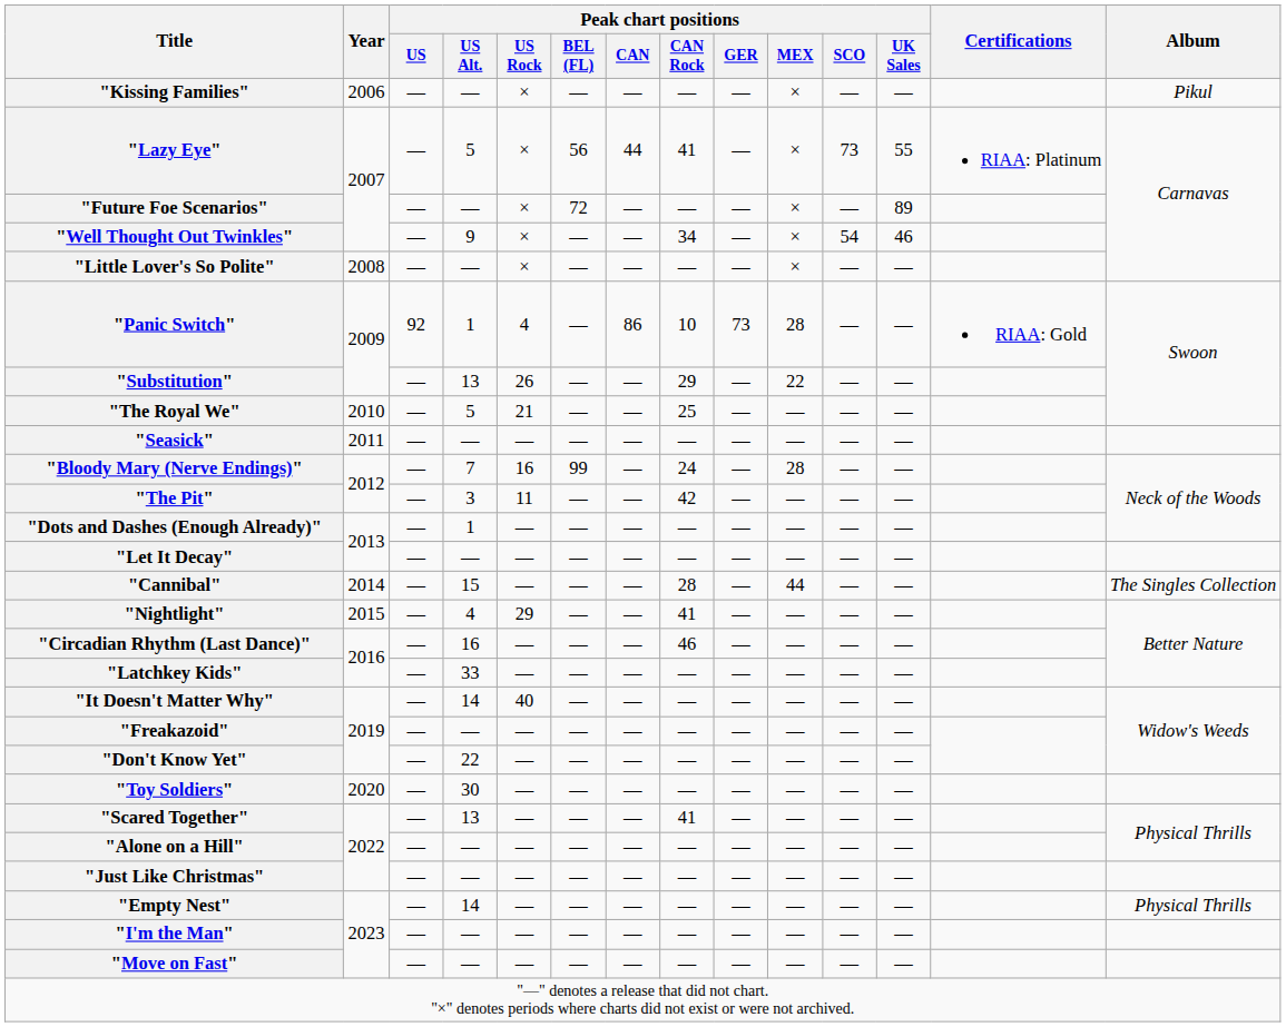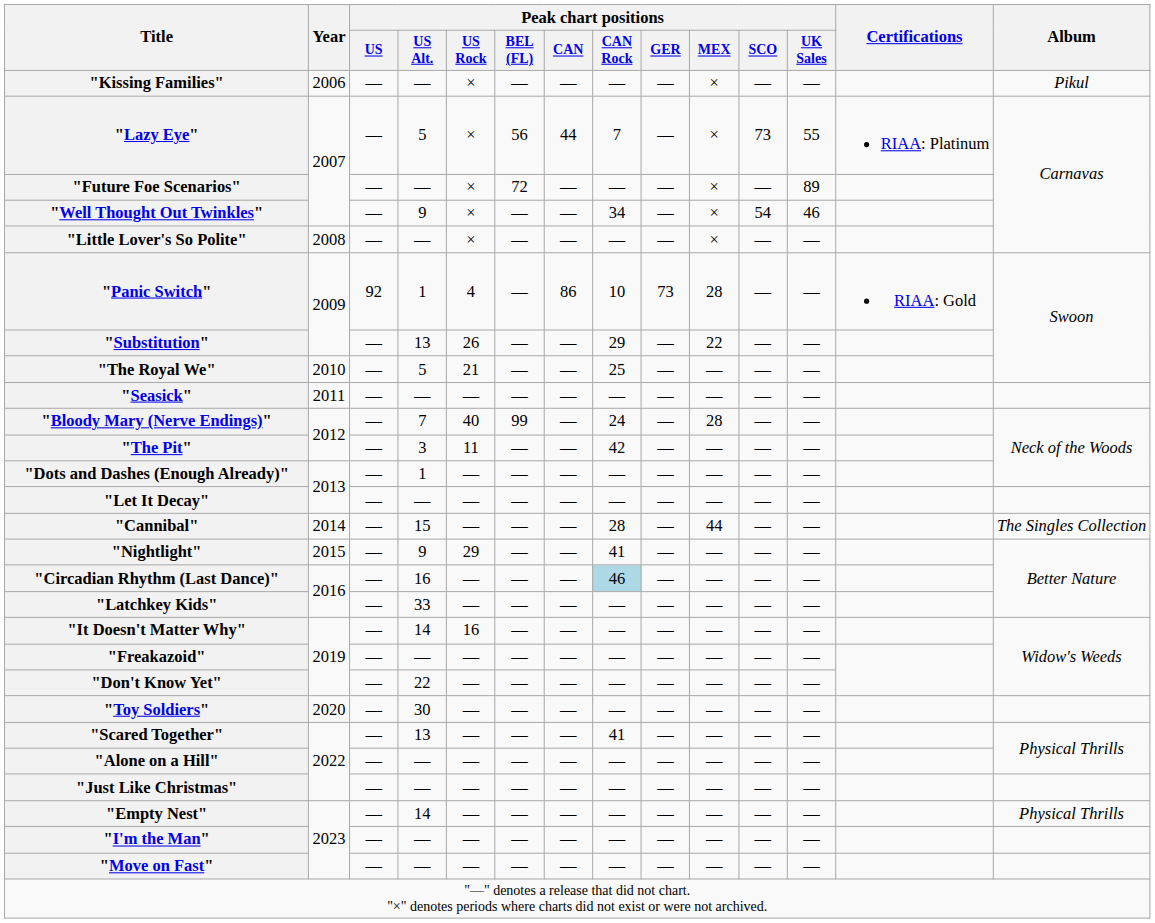 <table class="wikitable plainrowheaders" style="text-align:center;">
 <tr>
 <th scope="col" rowspan="2" style="width:18em;">Title</th>
 <th scope="col" rowspan="2">Year</th>
 <th colspan="10">Peak chart positions</th>
 <th scope="col" rowspan="2"><a href='#'>Certifications</a></th>
 <th scope="col" rowspan="2">Album</th>
 </tr>
 <tr>
 <th style="width:3em;font-size:85%"><a href='#'>US</a><br></th>
 <th style="width:3em;font-size:85%"><a href='#'>US<br>Alt.</a><br></th>
 <th style="width:3em;font-size:85%"><a href='#'>US<br>Rock</a><br></th>
 <th style="width:3em;font-size:85%"><a href='#'>BEL (FL)</a><br></th>
 <th style="width:3em;font-size:85%"><a href='#'>CAN</a><br></th>
 <th style="width:3em;font-size:85%"><a href='#'>CAN<br>Rock</a><br></th>
 <th style="width:3em;font-size:85%"><a href='#'>GER</a><br></th>
 <th style="width:3em;font-size:85%"><a href='#'>MEX</a><br></th>
 <th style="width:3em;font-size:85%"><a href='#'>SCO</a><br></th>
 <th style="width:3em;font-size:85%"><a href='#'>UK<br>Sales</a><br></th>
 </tr>
 <tr>
 <th scope="row">"Kissing Families"</th>
 <td>2006</td>
 <td>—</td>
 <td>—</td>
 <td>×</td>
 <td>—</td>
 <td>—</td>
 <td>—</td>
 <td>—</td>
 <td>×</td>
 <td>—</td>
 <td>—</td>
 <td></td>
 <td align="center"><em>Pikul</em></td>
 </tr>
 <tr>
 <th scope="row">"<a href='#'>Lazy Eye</a>"</th>
 <td rowspan="3">2007</td>
 <td style="text-align:center;">—</td>
 <td>5</td>
 <td>×</td>
 <td>56</td>
 <td>44</td>
-<td>41</td>
+<td>7</td>
 <td>—</td>
 <td>×</td>
 <td>73</td>
 <td>55</td>
 <td><br><ul><li><a href='#'>RIAA</a>: Platinum</li></ul></td>
 <td rowspan="4" align="center"><em>Carnavas</em></td>
 </tr>
 <tr>
 <th scope="row">"Future Foe Scenarios"</th>
 <td>—</td>
 <td>—</td>
 <td>×</td>
 <td>72</td>
 <td>—</td>
 <td>—</td>
 <td>—</td>
 <td>×</td>
 <td>—</td>
 <td>89</td>
 <td></td>
 </tr>
 <tr>
 <th scope="row">"<a href='#'>Well Thought Out Twinkles</a>"</th>
 <td>—</td>
 <td>9</td>
 <td>×</td>
 <td>—</td>
 <td>—</td>
 <td>34</td>
 <td>—</td>
 <td>×</td>
 <td>54</td>
 <td>46</td>
 <td></td>
 </tr>
 <tr>
 <th scope="row">"Little Lover's So Polite"</th>
 <td>2008</td>
 <td>—</td>
 <td>—</td>
 <td>×</td>
 <td>—</td>
 <td>—</td>
 <td>—</td>
 <td>—</td>
 <td>×</td>
 <td>—</td>
 <td>—</td>
 <td></td>
 </tr>
 <tr>
 <th scope="row">"<a href='#'>Panic Switch</a>"</th>
 <td rowspan="2">2009</td>
 <td>92</td>
 <td>1</td>
 <td>4</td>
 <td>—</td>
 <td>86</td>
 <td>10</td>
 <td>73</td>
 <td>28</td>
 <td>—</td>
 <td>—</td>
 <td><br><ul><li><a href='#'>RIAA</a>: Gold</li></ul></td>
 <td rowspan="3" align="center"><em>Swoon</em></td>
 </tr>
 <tr>
 <th scope="row">"<a href='#'>Substitution</a>"</th>
 <td>—</td>
 <td>13</td>
 <td>26</td>
 <td>—</td>
 <td>—</td>
 <td>29</td>
 <td>—</td>
 <td>22</td>
 <td>—</td>
 <td>—</td>
 <td></td>
 </tr>
 <tr>
 <th scope="row">"The Royal We"</th>
 <td>2010</td>
 <td>—</td>
 <td>5</td>
 <td>21</td>
 <td>—</td>
 <td>—</td>
 <td>25</td>
 <td>—</td>
 <td>—</td>
 <td>—</td>
 <td>—</td>
 <td></td>
 </tr>
 <tr>
 <th scope="row">"<a href='#'>Seasick</a>"</th>
 <td>2011</td>
 <td>—</td>
 <td>—</td>
 <td>—</td>
 <td>—</td>
 <td>—</td>
 <td>—</td>
 <td>—</td>
 <td>—</td>
 <td>—</td>
 <td>—</td>
 <td></td>
 <td></td>
 </tr>
 <tr>
 <th scope="row">"<a href='#'>Bloody Mary (Nerve Endings)</a>"</th>
 <td rowspan="2">2012</td>
 <td>—</td>
 <td>7</td>
-<td>16</td>
+<td>40</td>
 <td>99</td>
 <td>—</td>
 <td>24</td>
 <td>—</td>
 <td>28</td>
 <td>—</td>
 <td>—</td>
 <td></td>
 <td rowspan="3" align="center"><em>Neck of the Woods</em></td>
 </tr>
 <tr>
 <th scope="row">"<a href='#'>The Pit</a>"</th>
 <td>—</td>
 <td>3</td>
 <td>11</td>
 <td>—</td>
 <td>—</td>
 <td>42</td>
 <td>—</td>
 <td>—</td>
 <td>—</td>
 <td>—</td>
 <td></td>
 </tr>
 <tr>
 <th scope="row">"Dots and Dashes (Enough Already)"</th>
 <td rowspan="2">2013</td>
 <td>—</td>
 <td>1</td>
 <td>—</td>
 <td>—</td>
 <td>—</td>
 <td>—</td>
 <td>—</td>
 <td>—</td>
 <td>—</td>
 <td>—</td>
 <td></td>
 </tr>
 <tr>
 <th scope="row">"Let It Decay"</th>
 <td>—</td>
 <td>—</td>
 <td>—</td>
 <td>—</td>
 <td>—</td>
 <td>—</td>
 <td>—</td>
 <td>—</td>
 <td>—</td>
 <td>—</td>
 <td></td>
 <td></td>
 </tr>
 <tr>
 <th scope="row">"Cannibal"</th>
 <td>2014</td>
 <td>—</td>
 <td>15</td>
 <td>—</td>
 <td>—</td>
 <td>—</td>
 <td>28</td>
 <td>—</td>
 <td>44</td>
 <td>—</td>
 <td>—</td>
 <td></td>
 <td align="center"><em>The Singles Collection</em></td>
 </tr>
 <tr>
 <th scope="row">"Nightlight"</th>
 <td>2015</td>
 <td>—</td>
-<td>4</td>
+<td>9</td>
 <td>29</td>
 <td>—</td>
 <td>—</td>
 <td>41</td>
 <td>—</td>
 <td>—</td>
 <td>—</td>
 <td>—</td>
 <td></td>
 <td rowspan="3" align="center"><em>Better Nature</em></td>
 </tr>
 <tr>
 <th scope="row">"Circadian Rhythm (Last Dance)"</th>
 <td rowspan="2">2016</td>
 <td>—</td>
 <td>16</td>
 <td>—</td>
 <td>—</td>
 <td>—</td>
-<td>46</td>
+<td style="background: lightblue;">46</td>
 <td>—</td>
 <td>—</td>
 <td>—</td>
 <td>—</td>
 <td></td>
 </tr>
 <tr>
 <th scope="row">"Latchkey Kids"</th>
 <td>—</td>
 <td>33</td>
 <td>—</td>
 <td>—</td>
 <td>—</td>
 <td>—</td>
 <td>—</td>
 <td>—</td>
 <td>—</td>
 <td>—</td>
 <td></td>
 </tr>
 <tr>
 <th scope="row">"It Doesn't Matter Why"</th>
 <td rowspan="3">2019</td>
 <td>—</td>
 <td>14</td>
-<td>40</td>
+<td>16</td>
 <td>—</td>
 <td>—</td>
 <td>—</td>
 <td>—</td>
 <td>—</td>
 <td>—</td>
 <td>—</td>
 <td></td>
 <td rowspan="3" align="center"><em>Widow's Weeds</em></td>
 </tr>
 <tr>
 <th scope="row">"Freakazoid"</th>
 <td>—</td>
 <td>—</td>
 <td>—</td>
 <td>—</td>
 <td>—</td>
 <td>—</td>
 <td>—</td>
 <td>—</td>
 <td>—</td>
 <td>—</td>
 </tr>
 <tr>
 <th scope="row">"Don't Know Yet"</th>
 <td>—</td>
 <td>22</td>
 <td>—</td>
 <td>—</td>
 <td>—</td>
 <td>—</td>
 <td>—</td>
 <td>—</td>
 <td>—</td>
 <td>—</td>
 </tr>
 <tr>
 <th scope="row">"<a href='#'>Toy Soldiers</a>"</th>
 <td>2020</td>
 <td>—</td>
 <td>30</td>
 <td>—</td>
 <td>—</td>
 <td>—</td>
 <td>—</td>
 <td>—</td>
 <td>—</td>
 <td>—</td>
 <td>—</td>
 <td></td>
 <td></td>
 </tr>
 <tr>
 <th scope="row">"Scared Together"</th>
 <td rowspan="3">2022</td>
 <td>—</td>
 <td>13</td>
 <td>—</td>
 <td>—</td>
 <td>—</td>
 <td>41</td>
 <td>—</td>
 <td>—</td>
 <td>—</td>
 <td>—</td>
 <td></td>
 <td rowspan="2"><em>Physical Thrills</em></td>
 </tr>
 <tr>
 <th scope="row">"Alone on a Hill"</th>
 <td>—</td>
 <td>—</td>
 <td>—</td>
 <td>—</td>
 <td>—</td>
 <td>—</td>
 <td>—</td>
 <td>—</td>
 <td>—</td>
 <td>—</td>
 <td></td>
 </tr>
 <tr>
 <th scope="row">"Just Like Christmas"</th>
 <td>—</td>
 <td>—</td>
 <td>—</td>
 <td>—</td>
 <td>—</td>
 <td>—</td>
 <td>—</td>
 <td>—</td>
 <td>—</td>
 <td>—</td>
 <td></td>
 <td></td>
 </tr>
 <tr>
 <th scope="row">"Empty Nest"</th>
 <td rowspan="3">2023</td>
 <td>—</td>
 <td>14</td>
 <td>—</td>
 <td>—</td>
 <td>—</td>
 <td>—</td>
 <td>—</td>
 <td>—</td>
 <td>—</td>
 <td>—</td>
 <td></td>
 <td><em>Physical Thrills</em></td>
 </tr>
 <tr>
 <th scope="row">"<a href='#'>I'm the Man</a>"</th>
 <td>—</td>
 <td>—</td>
 <td>—</td>
 <td>—</td>
 <td>—</td>
 <td>—</td>
 <td>—</td>
 <td>—</td>
 <td>—</td>
 <td>—</td>
 <td></td>
 <td></td>
 </tr>
 <tr>
 <th scope="row">"<a href='#'>Move on Fast</a>"</th>
 <td>—</td>
 <td>—</td>
 <td>—</td>
 <td>—</td>
 <td>—</td>
 <td>—</td>
 <td>—</td>
 <td>—</td>
 <td>—</td>
 <td>—</td>
 <td></td>
 <td></td>
 </tr>
 <tr>
 <td colspan="14" style="font-size:85%;">"—" denotes a release that did not chart.<br>"×" denotes periods where charts did not exist or were not archived.</td>
 </tr>
 </table>
